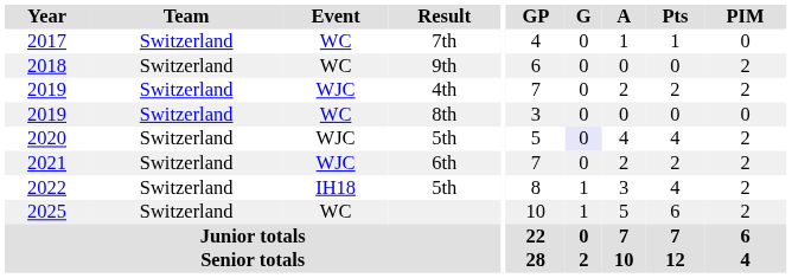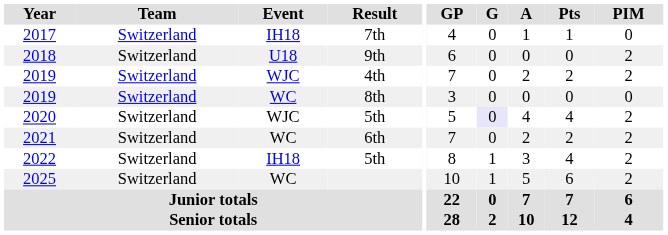 <table border="0" cellpadding="1" cellspacing="0" ID="Table3" style="text-align:center; width:40em;">
 <tr bgcolor="#e0e0e0">
 <th>Year</th>
 <th>Team</th>
 <th>Event</th>
 <th>Result</th>
 <th rowspan="99" bgcolor="#ffffff"></th>
 <th>GP</th>
 <th>G</th>
 <th>A</th>
 <th>Pts</th>
 <th>PIM</th>
 </tr>
 <tr>
 <td><a href='#'>2017</a></td>
 <td><a href='#'>Switzerland</a></td>
-<td><a href='#'>WC</a></td>
+<td><a href='#'>IH18</a></td>
 <td>7th</td>
 <td>4</td>
 <td>0</td>
 <td>1</td>
 <td>1</td>
 <td>0</td>
 </tr>
 <tr bgcolor="#f0f0f0">
 <td><a href='#'>2018</a></td>
 <td>Switzerland</td>
-<td>WC</td>
+<td><a href='#'>U18</a></td>
 <td>9th</td>
 <td>6</td>
 <td>0</td>
 <td>0</td>
 <td>0</td>
 <td>2</td>
 </tr>
 <tr>
 <td><a href='#'>2019</a></td>
 <td><a href='#'>Switzerland</a></td>
 <td><a href='#'>WJC</a></td>
 <td>4th</td>
 <td>7</td>
 <td>0</td>
 <td>2</td>
 <td>2</td>
 <td>2</td>
 </tr>
 <tr bgcolor="#f0f0f0">
 <td><a href='#'>2019</a></td>
 <td><a href='#'>Switzerland</a></td>
 <td><a href='#'>WC</a></td>
 <td>8th</td>
 <td>3</td>
 <td>0</td>
 <td>0</td>
 <td>0</td>
 <td>0</td>
 </tr>
 <tr>
 <td><a href='#'>2020</a></td>
 <td>Switzerland</td>
 <td>WJC</td>
 <td>5th</td>
 <td>5</td>
 <td style="background: lavender;">0</td>
 <td>4</td>
 <td>4</td>
 <td>2</td>
 </tr>
 <tr bgcolor="#f0f0f0">
 <td><a href='#'>2021</a></td>
 <td>Switzerland</td>
-<td><a href='#'>WJC</a></td>
+<td>WC</td>
 <td>6th</td>
 <td>7</td>
 <td>0</td>
 <td>2</td>
 <td>2</td>
 <td>2</td>
 </tr>
 <tr>
 <td><a href='#'>2022</a></td>
 <td>Switzerland</td>
 <td><a href='#'>IH18</a></td>
 <td>5th</td>
 <td>8</td>
 <td>1</td>
 <td>3</td>
 <td>4</td>
 <td>2</td>
 </tr>
 <tr bgcolor="#f0f0f0">
 <td><a href='#'>2025</a></td>
 <td>Switzerland</td>
 <td>WC</td>
 <td></td>
 <td>10</td>
 <td>1</td>
 <td>5</td>
 <td>6</td>
 <td>2</td>
 </tr>
 <tr bgcolor="#e0e0e0">
 <th colspan="4">Junior totals</th>
 <th>22</th>
 <th>0</th>
 <th>7</th>
 <th>7</th>
 <th>6</th>
 </tr>
 <tr bgcolor="#e0e0e0">
 <th colspan="4">Senior totals</th>
 <th>28</th>
 <th>2</th>
 <th>10</th>
 <th>12</th>
 <th>4</th>
 </tr>
 </table>
